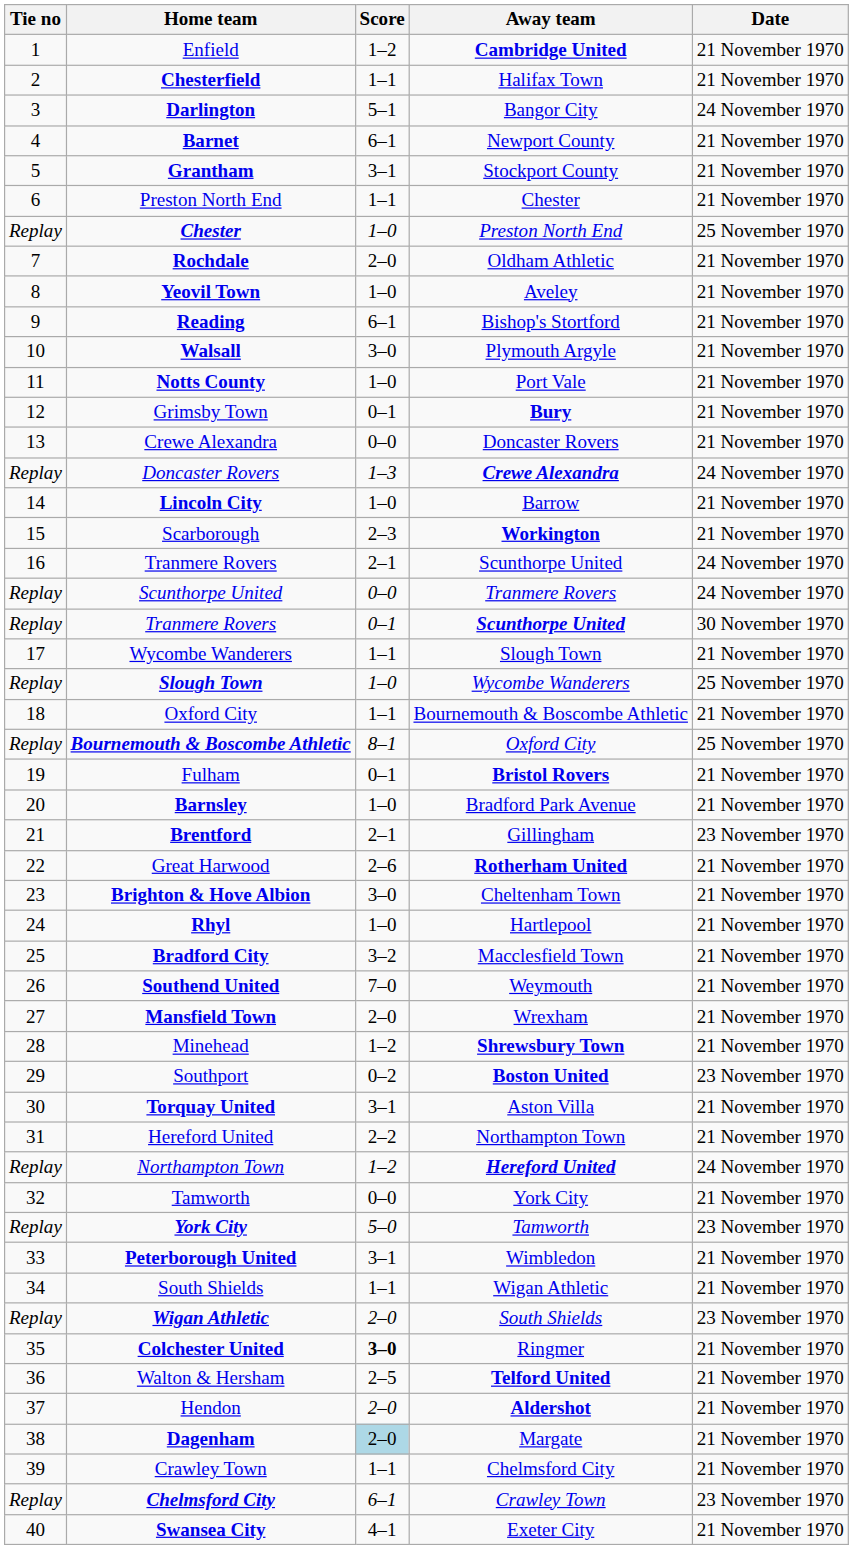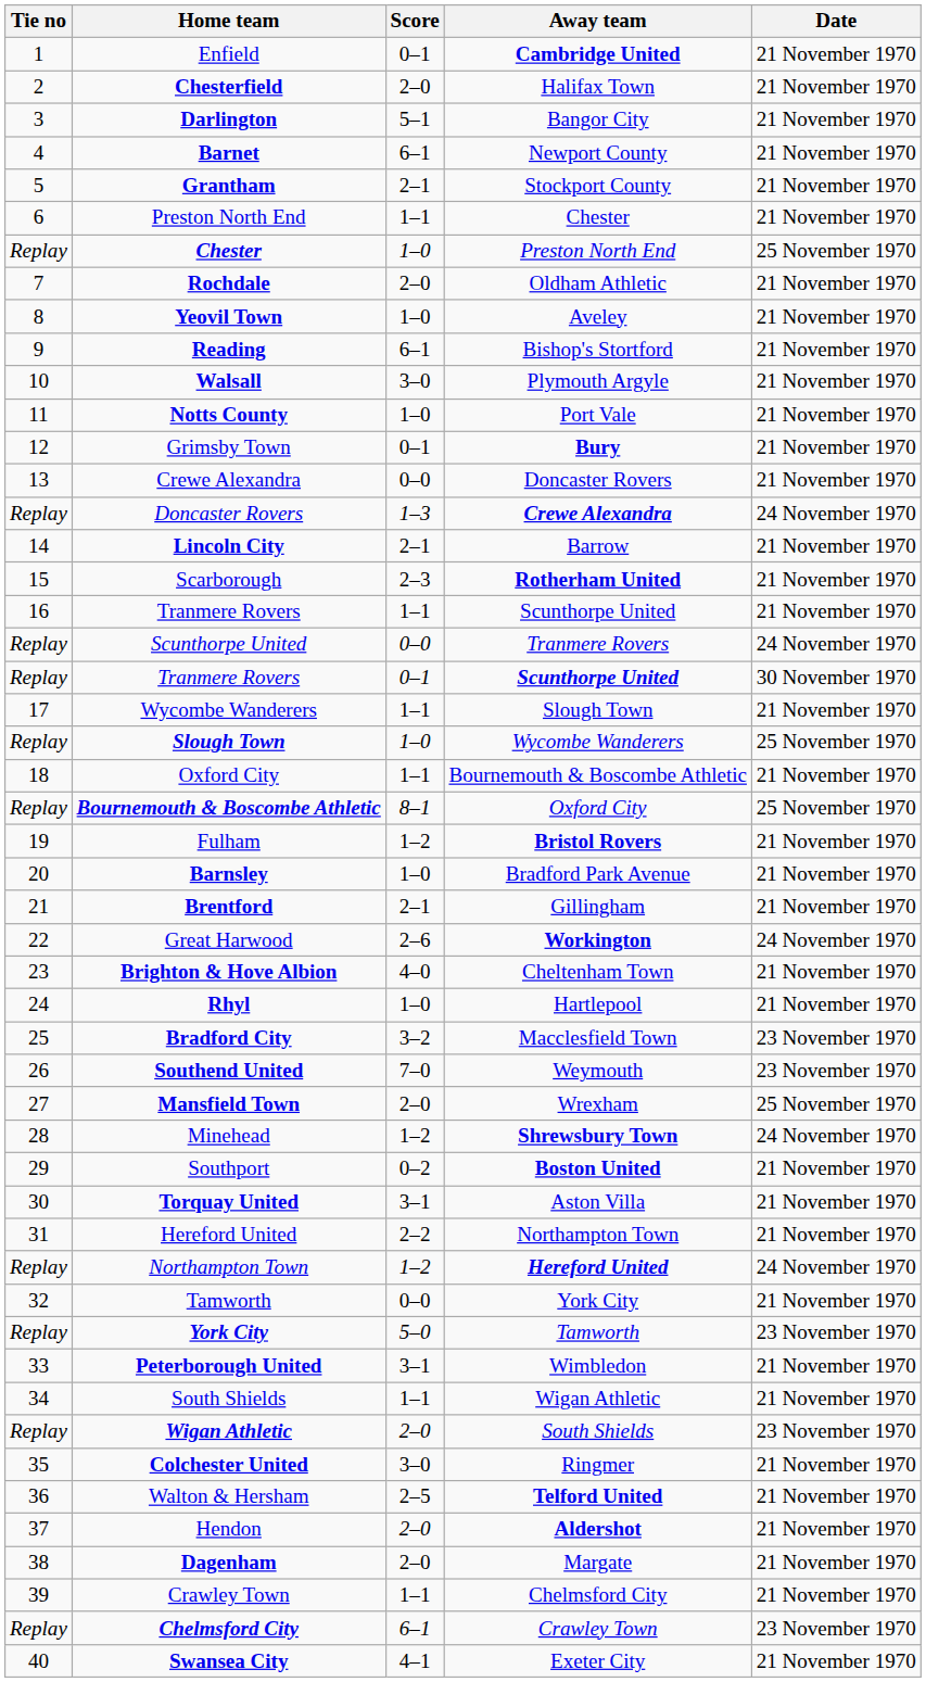 <table class="wikitable" style="text-align: center">
 <tr>
 <th>Tie no</th>
 <th>Home team</th>
 <th>Score</th>
 <th>Away team</th>
 <th>Date</th>
 </tr>
 <tr>
 <td>1</td>
 <td><a href='#'>Enfield</a></td>
-<td>1–2</td>
+<td>0–1</td>
 <td><strong><a href='#'>Cambridge United</a></strong></td>
 <td>21 November 1970</td>
 </tr>
 <tr>
 <td>2</td>
 <td><strong><a href='#'>Chesterfield</a></strong></td>
-<td>1–1</td>
+<td>2–0</td>
 <td><a href='#'>Halifax Town</a></td>
 <td>21 November 1970</td>
 </tr>
 <tr>
 <td>3</td>
 <td><strong><a href='#'>Darlington</a></strong></td>
 <td>5–1</td>
 <td><a href='#'>Bangor City</a></td>
-<td>24 November 1970</td>
+<td>21 November 1970</td>
 </tr>
 <tr>
 <td>4</td>
 <td><strong><a href='#'>Barnet</a></strong></td>
 <td>6–1</td>
 <td><a href='#'>Newport County</a></td>
 <td>21 November 1970</td>
 </tr>
 <tr>
 <td>5</td>
 <td><strong><a href='#'>Grantham</a></strong></td>
-<td>3–1</td>
+<td>2–1</td>
 <td><a href='#'>Stockport County</a></td>
 <td>21 November 1970</td>
 </tr>
 <tr>
 <td>6</td>
 <td><a href='#'>Preston North End</a></td>
 <td>1–1</td>
 <td><a href='#'>Chester</a></td>
 <td>21 November 1970</td>
 </tr>
 <tr>
 <td><em>Replay</em></td>
 <td><strong><em><a href='#'>Chester</a></em></strong></td>
 <td><em>1–0</em></td>
 <td><em><a href='#'>Preston North End</a></em></td>
 <td>25 November 1970</td>
 </tr>
 <tr>
 <td>7</td>
 <td><strong><a href='#'>Rochdale</a></strong></td>
 <td>2–0</td>
 <td><a href='#'>Oldham Athletic</a></td>
 <td>21 November 1970</td>
 </tr>
 <tr>
 <td>8</td>
 <td><strong><a href='#'>Yeovil Town</a></strong></td>
 <td>1–0</td>
 <td><a href='#'>Aveley</a></td>
 <td>21 November 1970</td>
 </tr>
 <tr>
 <td>9</td>
 <td><strong><a href='#'>Reading</a></strong></td>
 <td>6–1</td>
 <td><a href='#'>Bishop's Stortford</a></td>
 <td>21 November 1970</td>
 </tr>
 <tr>
 <td>10</td>
 <td><strong><a href='#'>Walsall</a></strong></td>
 <td>3–0</td>
 <td><a href='#'>Plymouth Argyle</a></td>
 <td>21 November 1970</td>
 </tr>
 <tr>
 <td>11</td>
 <td><strong><a href='#'>Notts County</a></strong></td>
 <td>1–0</td>
 <td><a href='#'>Port Vale</a></td>
 <td>21 November 1970</td>
 </tr>
 <tr>
 <td>12</td>
 <td><a href='#'>Grimsby Town</a></td>
 <td>0–1</td>
 <td><strong><a href='#'>Bury</a></strong></td>
 <td>21 November 1970</td>
 </tr>
 <tr>
 <td>13</td>
 <td><a href='#'>Crewe Alexandra</a></td>
 <td>0–0</td>
 <td><a href='#'>Doncaster Rovers</a></td>
 <td>21 November 1970</td>
 </tr>
 <tr>
 <td><em>Replay</em></td>
 <td><em><a href='#'>Doncaster Rovers</a></em></td>
 <td><em>1–3</em></td>
 <td><strong><em><a href='#'>Crewe Alexandra</a></em></strong></td>
 <td>24 November 1970</td>
 </tr>
 <tr>
 <td>14</td>
 <td><strong><a href='#'>Lincoln City</a></strong></td>
-<td>1–0</td>
+<td>2–1</td>
 <td><a href='#'>Barrow</a></td>
 <td>21 November 1970</td>
 </tr>
 <tr>
 <td>15</td>
 <td><a href='#'>Scarborough</a></td>
 <td>2–3</td>
-<td><strong><a href='#'>Workington</a></strong></td>
+<td><strong><a href='#'>Rotherham United</a></strong></td>
 <td>21 November 1970</td>
 </tr>
 <tr>
 <td>16</td>
 <td><a href='#'>Tranmere Rovers</a></td>
-<td>2–1</td>
+<td>1–1</td>
 <td><a href='#'>Scunthorpe United</a></td>
-<td>24 November 1970</td>
+<td>21 November 1970</td>
 </tr>
 <tr>
 <td><em>Replay</em></td>
 <td><em><a href='#'>Scunthorpe United</a></em></td>
 <td><em>0–0</em></td>
 <td><em><a href='#'>Tranmere Rovers</a></em></td>
 <td>24 November 1970</td>
 </tr>
 <tr>
 <td><em>Replay</em></td>
 <td><em><a href='#'>Tranmere Rovers</a></em></td>
 <td><em>0–1</em></td>
 <td><strong><em><a href='#'>Scunthorpe United</a></em></strong></td>
 <td>30 November 1970</td>
 </tr>
 <tr>
 <td>17</td>
 <td><a href='#'>Wycombe Wanderers</a></td>
 <td>1–1</td>
 <td><a href='#'>Slough Town</a></td>
 <td>21 November 1970</td>
 </tr>
 <tr>
 <td><em>Replay</em></td>
 <td><strong><em><a href='#'>Slough Town</a></em></strong></td>
 <td><em>1–0</em></td>
 <td><em><a href='#'>Wycombe Wanderers</a></em></td>
 <td>25 November 1970</td>
 </tr>
 <tr>
 <td>18</td>
 <td><a href='#'>Oxford City</a></td>
 <td>1–1</td>
 <td><a href='#'>Bournemouth & Boscombe Athletic</a></td>
 <td>21 November 1970</td>
 </tr>
 <tr>
 <td><em>Replay</em></td>
 <td><strong><em><a href='#'>Bournemouth & Boscombe Athletic</a></em></strong></td>
 <td><em>8–1</em></td>
 <td><em><a href='#'>Oxford City</a></em></td>
 <td>25 November 1970</td>
 </tr>
 <tr>
 <td>19</td>
 <td><a href='#'>Fulham</a></td>
-<td>0–1</td>
+<td>1–2</td>
 <td><strong><a href='#'>Bristol Rovers</a></strong></td>
 <td>21 November 1970</td>
 </tr>
 <tr>
 <td>20</td>
 <td><strong><a href='#'>Barnsley</a></strong></td>
 <td>1–0</td>
 <td><a href='#'>Bradford Park Avenue</a></td>
 <td>21 November 1970</td>
 </tr>
 <tr>
 <td>21</td>
 <td><strong><a href='#'>Brentford</a></strong></td>
 <td>2–1</td>
 <td><a href='#'>Gillingham</a></td>
-<td>23 November 1970</td>
+<td>21 November 1970</td>
 </tr>
 <tr>
 <td>22</td>
 <td><a href='#'>Great Harwood</a></td>
 <td>2–6</td>
-<td><strong><a href='#'>Rotherham United</a></strong></td>
-<td>21 November 1970</td>
+<td><strong><a href='#'>Workington</a></strong></td>
+<td>24 November 1970</td>
 </tr>
 <tr>
 <td>23</td>
 <td><strong><a href='#'>Brighton & Hove Albion</a></strong></td>
-<td>3–0</td>
+<td>4–0</td>
 <td><a href='#'>Cheltenham Town</a></td>
 <td>21 November 1970</td>
 </tr>
 <tr>
 <td>24</td>
 <td><strong><a href='#'>Rhyl</a></strong></td>
 <td>1–0</td>
 <td><a href='#'>Hartlepool</a></td>
 <td>21 November 1970</td>
 </tr>
 <tr>
 <td>25</td>
 <td><strong><a href='#'>Bradford City</a></strong></td>
 <td>3–2</td>
 <td><a href='#'>Macclesfield Town</a></td>
-<td>21 November 1970</td>
+<td>23 November 1970</td>
 </tr>
 <tr>
 <td>26</td>
 <td><strong><a href='#'>Southend United</a></strong></td>
 <td>7–0</td>
 <td><a href='#'>Weymouth</a></td>
-<td>21 November 1970</td>
+<td>23 November 1970</td>
 </tr>
 <tr>
 <td>27</td>
 <td><strong><a href='#'>Mansfield Town</a></strong></td>
 <td>2–0</td>
 <td><a href='#'>Wrexham</a></td>
-<td>21 November 1970</td>
+<td>25 November 1970</td>
 </tr>
 <tr>
 <td>28</td>
 <td><a href='#'>Minehead</a></td>
 <td>1–2</td>
 <td><strong><a href='#'>Shrewsbury Town</a></strong></td>
-<td>21 November 1970</td>
+<td>24 November 1970</td>
 </tr>
 <tr>
 <td>29</td>
 <td><a href='#'>Southport</a></td>
 <td>0–2</td>
 <td><strong><a href='#'>Boston United</a></strong></td>
-<td>23 November 1970</td>
+<td>21 November 1970</td>
 </tr>
 <tr>
 <td>30</td>
 <td><strong><a href='#'>Torquay United</a></strong></td>
 <td>3–1</td>
 <td><a href='#'>Aston Villa</a></td>
 <td>21 November 1970</td>
 </tr>
 <tr>
 <td>31</td>
 <td><a href='#'>Hereford United</a></td>
 <td>2–2</td>
 <td><a href='#'>Northampton Town</a></td>
 <td>21 November 1970</td>
 </tr>
 <tr>
 <td><em>Replay</em></td>
 <td><em><a href='#'>Northampton Town</a></em></td>
 <td><em>1–2</em></td>
 <td><strong><em><a href='#'>Hereford United</a></em></strong></td>
 <td>24 November 1970</td>
 </tr>
 <tr>
 <td>32</td>
 <td><a href='#'>Tamworth</a></td>
 <td>0–0</td>
 <td><a href='#'>York City</a></td>
 <td>21 November 1970</td>
 </tr>
 <tr>
 <td><em>Replay</em></td>
 <td><strong><em><a href='#'>York City</a></em></strong></td>
 <td><em>5–0</em></td>
 <td><em><a href='#'>Tamworth</a></em></td>
 <td>23 November 1970</td>
 </tr>
 <tr>
 <td>33</td>
 <td><strong><a href='#'>Peterborough United</a></strong></td>
 <td>3–1</td>
 <td><a href='#'>Wimbledon</a></td>
 <td>21 November 1970</td>
 </tr>
 <tr>
 <td>34</td>
 <td><a href='#'>South Shields</a></td>
 <td>1–1</td>
 <td><a href='#'>Wigan Athletic</a></td>
 <td>21 November 1970</td>
 </tr>
 <tr>
 <td><em>Replay</em></td>
 <td><strong><em><a href='#'>Wigan Athletic</a></em></strong></td>
 <td><em>2–0</em></td>
 <td><em><a href='#'>South Shields</a></em></td>
 <td>23 November 1970</td>
 </tr>
 <tr>
 <td>35</td>
 <td><strong><a href='#'>Colchester United</a></strong></td>
-<td><strong>3–0</strong></td>
+<td>3–0</td>
 <td><a href='#'>Ringmer</a></td>
 <td>21 November 1970</td>
 </tr>
 <tr>
 <td>36</td>
 <td><a href='#'>Walton & Hersham</a></td>
 <td>2–5</td>
 <td><strong><a href='#'>Telford United</a></strong></td>
 <td>21 November 1970</td>
 </tr>
 <tr>
 <td>37</td>
 <td><a href='#'>Hendon</a></td>
 <td><em>2–0</em></td>
 <td><strong><a href='#'>Aldershot</a></strong></td>
 <td>21 November 1970</td>
 </tr>
 <tr>
 <td>38</td>
 <td><strong><a href='#'>Dagenham</a></strong></td>
-<td style="background: lightblue;">2–0</td>
+<td>2–0</td>
 <td><a href='#'>Margate</a></td>
 <td>21 November 1970</td>
 </tr>
 <tr>
 <td>39</td>
 <td><a href='#'>Crawley Town</a></td>
 <td>1–1</td>
 <td><a href='#'>Chelmsford City</a></td>
 <td>21 November 1970</td>
 </tr>
 <tr>
 <td><em>Replay</em></td>
 <td><strong><em><a href='#'>Chelmsford City</a></em></strong></td>
 <td><em>6–1</em></td>
 <td><em><a href='#'>Crawley Town</a></em></td>
 <td>23 November 1970</td>
 </tr>
 <tr>
 <td>40</td>
 <td><strong><a href='#'>Swansea City</a></strong></td>
 <td>4–1</td>
 <td><a href='#'>Exeter City</a></td>
 <td>21 November 1970</td>
 </tr>
 </table>
